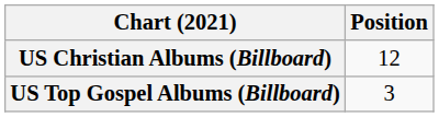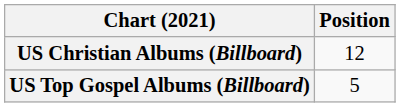 <table class="wikitable sortable plainrowheaders" style="text-align:center">
 <tr>
 <th scope="col">Chart (2021)</th>
 <th scope="col">Position</th>
 </tr>
 <tr>
 <th scope="row">US Christian Albums (<em>Billboard</em>)</th>
 <td>12</td>
 </tr>
 <tr>
 <th scope="row">US Top Gospel Albums (<em>Billboard</em>)</th>
-<td>3</td>
+<td>5</td>
 </tr>
 </table>
